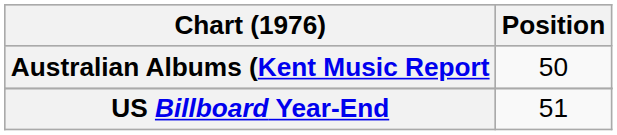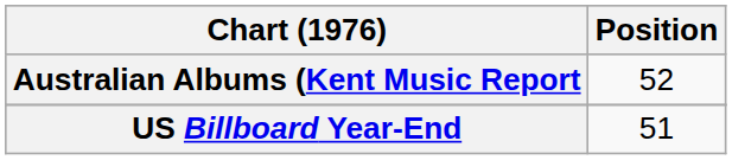 <table class="wikitable sortable plainrowheaders">
 <tr>
 <th scope="col">Chart (1976)</th>
 <th scope="col">Position</th>
 </tr>
 <tr>
 <th scope="row">Australian Albums (<a href='#'>Kent Music Report</a></th>
-<td align="center">50</td>
+<td align="center">52</td>
 </tr>
 <tr>
 </tr>
 <tr>
 <th scope="row">US <a href='#'><em>Billboard</em> Year-End</a></th>
 <td align="center">51</td>
 </tr>
 </table>
